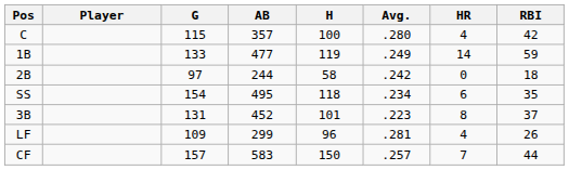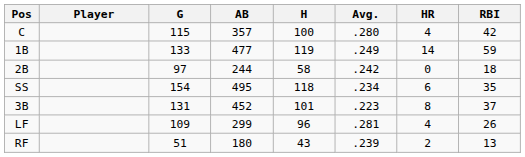 <table class="wikitable sortable">
 <tr>
 <th bgcolor="#DDDDFF" width="5%">Pos</th>
 <th bgcolor="#DDDDFF" width="16%">Player</th>
 <th bgcolor="#DDDDFF" width="9%">G</th>
 <th bgcolor="#DDDDFF" width="9%">AB</th>
 <th bgcolor="#DDDDFF" width="9%">H</th>
 <th bgcolor="#DDDDFF" width="9%">Avg.</th>
 <th bgcolor="#DDDDFF" width="9%">HR</th>
 <th bgcolor="#DDDDFF" width="9%">RBI</th>
 </tr>
 <tr align="center">
 <td>C</td>
 <td></td>
 <td>115</td>
 <td>357</td>
 <td>100</td>
 <td>.280</td>
 <td>4</td>
 <td>42</td>
 </tr>
 <tr align="center">
 <td>1B</td>
 <td></td>
 <td>133</td>
 <td>477</td>
 <td>119</td>
 <td>.249</td>
 <td>14</td>
 <td>59</td>
 </tr>
 <tr align="center">
 <td>2B</td>
 <td></td>
 <td>97</td>
 <td>244</td>
 <td>58</td>
 <td>.242</td>
 <td>0</td>
 <td>18</td>
 </tr>
 <tr align="center">
 <td>SS</td>
 <td></td>
 <td>154</td>
 <td>495</td>
 <td>118</td>
 <td>.234</td>
 <td>6</td>
 <td>35</td>
 </tr>
 <tr align="center">
 <td>3B</td>
 <td></td>
 <td>131</td>
 <td>452</td>
 <td>101</td>
 <td>.223</td>
 <td>8</td>
 <td>37</td>
 </tr>
 <tr align="center">
 <td>LF</td>
 <td></td>
 <td>109</td>
 <td>299</td>
 <td>96</td>
 <td>.281</td>
 <td>4</td>
 <td>26</td>
 </tr>
 <tr align="center">
-<td>CF</td>
+<td>RF</td>
 <td></td>
-<td>157</td>
-<td>583</td>
-<td>150</td>
-<td>.257</td>
-<td>7</td>
-<td>44</td>
+<td>51</td>
+<td>180</td>
+<td>43</td>
+<td>.239</td>
+<td>2</td>
+<td>13</td>
 </tr>
 </table>
